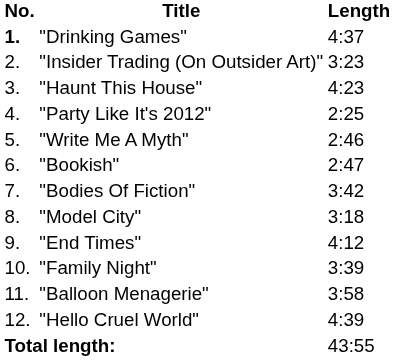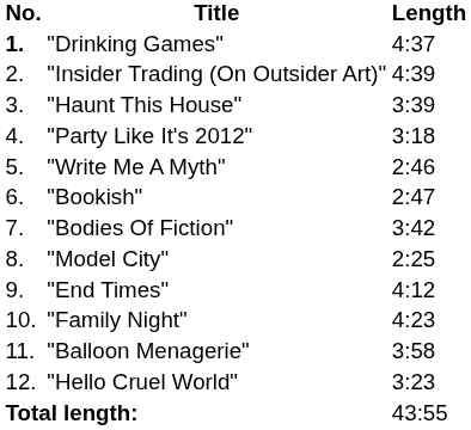 <table class="tracklist">
 <tr>
 <th>No.</th>
 <th>Title</th>
 <th>Length</th>
 </tr>
 <tr>
 <td><strong>1.</strong></td>
 <td>"Drinking Games"</td>
 <td>4:37</td>
 </tr>
 <tr>
 <td>2.</td>
 <td>"Insider Trading (On Outsider Art)"</td>
-<td>3:23</td>
+<td>4:39</td>
 </tr>
 <tr>
 <td>3.</td>
 <td>"Haunt This House"</td>
-<td>4:23</td>
+<td>3:39</td>
 </tr>
 <tr>
 <td>4.</td>
 <td>"Party Like It's 2012"</td>
-<td>2:25</td>
+<td>3:18</td>
 </tr>
 <tr>
 <td>5.</td>
 <td>"Write Me A Myth"</td>
 <td>2:46</td>
 </tr>
 <tr>
 <td>6.</td>
 <td>"Bookish"</td>
 <td>2:47</td>
 </tr>
 <tr>
 <td>7.</td>
 <td>"Bodies Of Fiction"</td>
 <td>3:42</td>
 </tr>
 <tr>
 <td>8.</td>
 <td>"Model City"</td>
-<td>3:18</td>
+<td>2:25</td>
 </tr>
 <tr>
 <td>9.</td>
 <td>"End Times"</td>
 <td>4:12</td>
 </tr>
 <tr>
 <td>10.</td>
 <td>"Family Night"</td>
-<td>3:39</td>
+<td>4:23</td>
 </tr>
 <tr>
 <td>11.</td>
 <td>"Balloon Menagerie"</td>
 <td>3:58</td>
 </tr>
 <tr>
 <td>12.</td>
 <td>"Hello Cruel World"</td>
-<td>4:39</td>
+<td>3:23</td>
 </tr>
 <tr>
 <td colspan="2"><strong>Total length:</strong></td>
 <td>43:55</td>
 </tr>
 </table>
